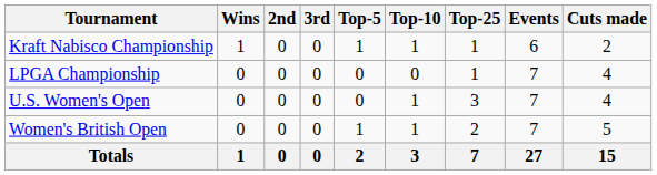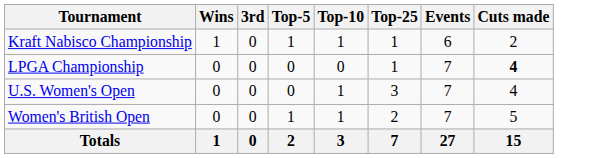 <table class=wikitable style=text-align:center>
 <tr>
 <th>Tournament</th>
 <th>Wins</th>
-<th>2nd</th>
 <th>3rd</th>
 <th>Top-5</th>
 <th>Top-10</th>
 <th>Top-25</th>
 <th>Events</th>
 <th>Cuts made</th>
 </tr>
 <tr>
 <td align=left><a href='#'>Kraft Nabisco Championship</a></td>
 <td>1</td>
-<td>0</td>
 <td>0</td>
 <td>1</td>
 <td>1</td>
 <td>1</td>
 <td>6</td>
 <td>2</td>
 </tr>
 <tr>
 <td align=left><a href='#'>LPGA Championship</a></td>
 <td>0</td>
 <td>0</td>
 <td>0</td>
 <td>0</td>
-<td>0</td>
 <td>1</td>
 <td>7</td>
-<td>4</td>
+<td><strong>4</strong></td>
 </tr>
 <tr>
 <td align=left><a href='#'>U.S. Women's Open</a></td>
-<td>0</td>
 <td>0</td>
 <td>0</td>
 <td>0</td>
 <td>1</td>
 <td>3</td>
 <td>7</td>
 <td>4</td>
 </tr>
 <tr>
 <td align=left><a href='#'>Women's British Open</a></td>
 <td>0</td>
 <td>0</td>
-<td>0</td>
 <td>1</td>
 <td>1</td>
 <td>2</td>
 <td>7</td>
 <td>5</td>
 </tr>
 <tr>
 <th>Totals</th>
 <th>1</th>
 <th>0</th>
-<th>0</th>
 <th>2</th>
 <th>3</th>
 <th>7</th>
 <th>27</th>
 <th>15</th>
 </tr>
 </table>
